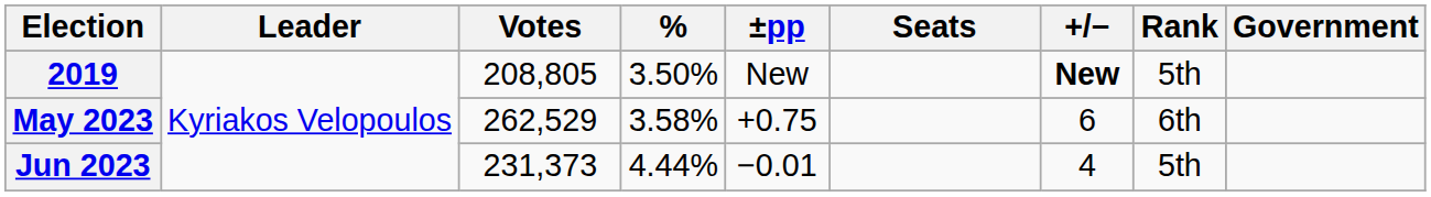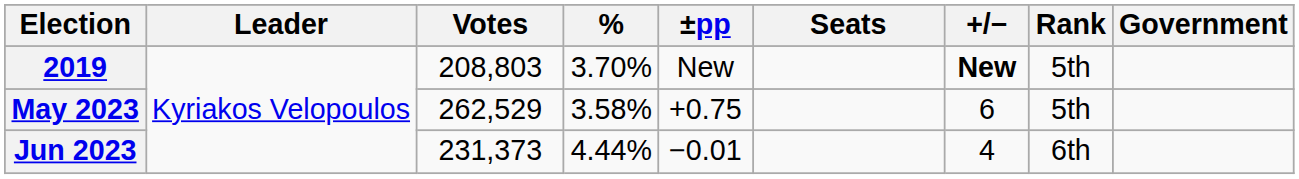 <table class="wikitable" style="text-align:center; line-height:16px;">
 <tr>
 <th>Election</th>
 <th>Leader</th>
 <th style="width:75px;">Votes</th>
 <th style="width:45px;">%</th>
 <th style="width:45px;">±<a href='#'>pp</a></th>
 <th style="width:100px;">Seats</th>
 <th style="width:40px;">+/−</th>
 <th>Rank</th>
 <th>Government</th>
 </tr>
 <tr>
 <th><a href='#'>2019</a></th>
 <td rowspan="3"><a href='#'>Kyriakos Velopoulos</a></td>
-<td>208,805</td>
-<td>3.50%</td>
+<td>208,803</td>
+<td>3.70%</td>
 <td>New</td>
 <td></td>
 <td><strong>New</strong></td>
 <td>5th</td>
 <td></td>
 </tr>
 <tr>
 <th><a href='#'>May 2023</a></th>
 <td>262,529</td>
 <td>3.58%</td>
 <td>+0.75</td>
 <td></td>
 <td> 6</td>
-<td>6th</td>
+<td>5th</td>
 <td></td>
 </tr>
 <tr>
 <th><a href='#'>Jun 2023</a></th>
 <td>231,373</td>
 <td>4.44%</td>
 <td>−0.01</td>
 <td></td>
 <td> 4</td>
-<td>5th</td>
+<td>6th</td>
 <td></td>
 </tr>
 </table>
